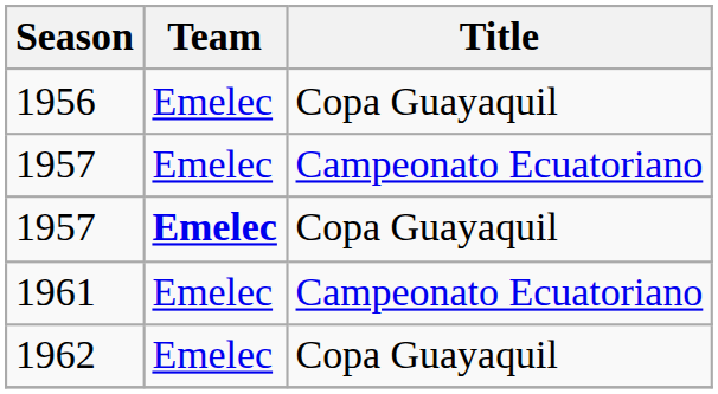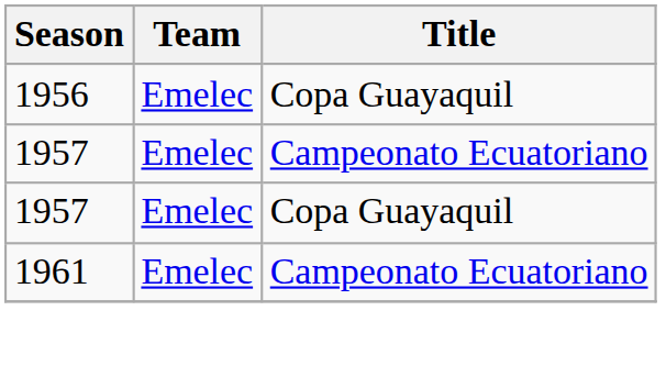 <table class="wikitable">
 <tr>
 <th>Season</th>
 <th>Team</th>
 <th>Title</th>
 </tr>
 <tr>
 <td>1956</td>
 <td><a href='#'>Emelec</a></td>
 <td>Copa Guayaquil</td>
 </tr>
 <tr>
 <td>1957</td>
 <td><a href='#'>Emelec</a></td>
 <td><a href='#'>Campeonato Ecuatoriano</a></td>
 </tr>
 <tr>
 <td>1957</td>
-<td><strong><a href='#'>Emelec</a></strong></td>
+<td><a href='#'>Emelec</a></td>
 <td>Copa Guayaquil</td>
 </tr>
 <tr>
 <td>1961</td>
 <td><a href='#'>Emelec</a></td>
 <td><a href='#'>Campeonato Ecuatoriano</a></td>
 </tr>
 <tr>
-<td>1962</td>
-<td><a href='#'>Emelec</a></td>
-<td>Copa Guayaquil</td>
-</tr>
-<tr>
 </tr>
 </table>
